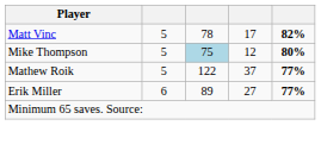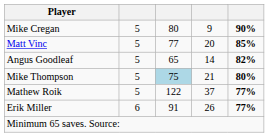 <table class="wikitable sortable" style="text-align:center;">
 <tr>
 <th width=175 class="unsortable">Player</th>
 <th width=50></th>
 <th width=50></th>
 <th width=50></th>
 <th width=50></th>
 </tr>
 <tr>
+<td align=left> Mike Cregan</td>
+<td>5</td>
+<td>80</td>
+<td>9</td>
+<td><strong>90%</strong></td>
+</tr>
+<tr>
 <td align=left> <a href='#'>Matt Vinc</a></td>
 <td>5</td>
-<td>78</td>
-<td>17</td>
+<td>77</td>
+<td>20</td>
+<td><strong>85%</strong></td>
+</tr>
+<tr>
+<td align=left> Angus Goodleaf</td>
+<td>5</td>
+<td>65</td>
+<td>14</td>
 <td><strong>82%</strong></td>
 </tr>
 <tr>
 <td align=left> Mike Thompson</td>
 <td>5</td>
 <td style="background: lightblue;">75</td>
-<td>12</td>
+<td>21</td>
 <td><strong>80%</strong></td>
 </tr>
 <tr>
 <td align=left> Mathew Roik</td>
 <td>5</td>
 <td>122</td>
 <td>37</td>
 <td><strong>77%</strong></td>
 </tr>
 <tr>
 <td align=left> Erik Miller</td>
 <td>6</td>
-<td>89</td>
-<td>27</td>
+<td>91</td>
+<td>26</td>
 <td><strong>77%</strong></td>
 </tr>
 <tr>
 <td colspan=5 align=left>Minimum 65 saves. Source: </td>
 </tr>
 </table>
